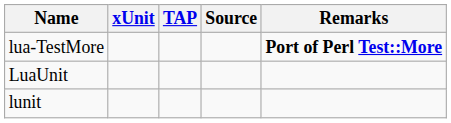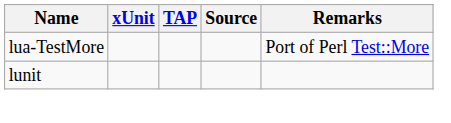 <table class="wikitable sortable">
 <tr>
 <th>Name</th>
 <th><a href='#'>xUnit</a></th>
 <th><a href='#'>TAP</a></th>
 <th>Source</th>
 <th>Remarks</th>
 </tr>
 <tr>
 <td>lua-TestMore</td>
 <td></td>
 <td></td>
 <td></td>
-<td><strong>Port of Perl <a href='#'>Test::More</a></strong></td>
-</tr>
-<tr>
-<td>LuaUnit</td>
-<td></td>
-<td></td>
-<td></td>
-<td></td>
+<td>Port of Perl <a href='#'>Test::More</a></td>
 </tr>
 <tr>
 <td>lunit</td>
 <td></td>
 <td></td>
 <td></td>
 <td></td>
 </tr>
 </table>
